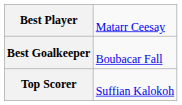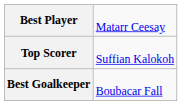 <table class=wikitable>
 <tr>
 <th>Best Player</th>
 <td valign="top"><br> <a href='#'>Matarr Ceesay</a></td>
 </tr>
 <tr>
+<th>Top Scorer</th>
+<td valign="top"><br> <a href='#'>Suffian Kalokoh</a></td>
+</tr>
+<tr>
 <th>Best Goalkeeper</th>
 <td valign="top"><br> <a href='#'>Boubacar Fall</a></td>
 </tr>
-<tr>
-<th>Top Scorer</th>
-<td valign="top"><br> <a href='#'>Suffian Kalokoh</a></td>
-</tr>
 </table>
